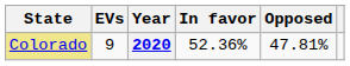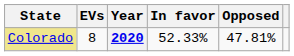 <table class="wikitable plainrowheaders" style="text-align:center; line-height:1.2">
 <tr>
 <th scope="col">State</th>
 <th scope="col">EVs</th>
 <th scope="col">Year</th>
 <th scope="col">In favor</th>
 <th scope="col">Opposed</th>
 <th scope="col"></th>
 </tr>
 <tr>
 <td style="background: khaki;"><a href='#'>Colorado</a></td>
-<td>9</td>
+<td>8</td>
 <th scope="row"><a href='#'>2020</a></th>
-<td>52.36%</td>
+<td>52.33%</td>
 <td>47.81%</td>
 <td></td>
 </tr>
 </table>
